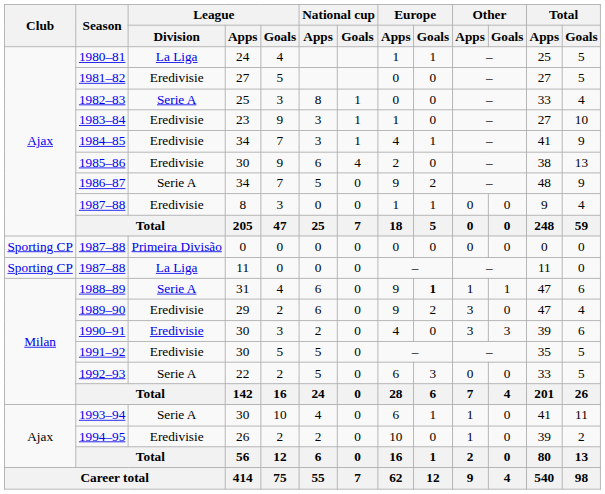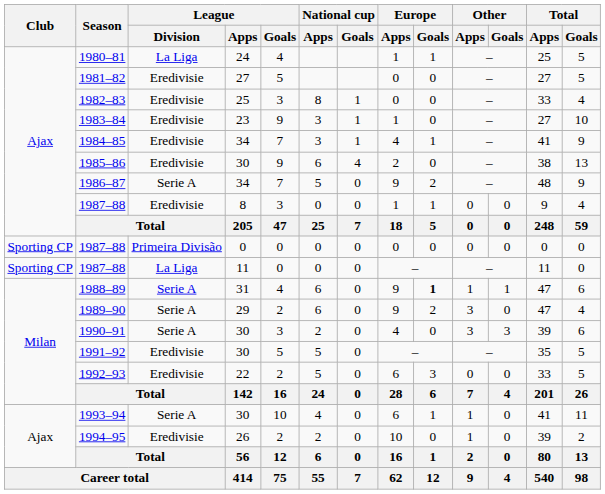 <table class="wikitable" style="text-align:center">
 <tr>
 <th rowspan="2">Club</th>
 <th rowspan="2">Season</th>
 <th colspan="3">League</th>
 <th colspan="2">National cup</th>
 <th colspan="2">Europe</th>
 <th colspan="2">Other</th>
 <th colspan="2">Total</th>
 </tr>
 <tr>
 <th>Division</th>
 <th>Apps</th>
 <th>Goals</th>
 <th>Apps</th>
 <th>Goals</th>
 <th>Apps</th>
 <th>Goals</th>
 <th>Apps</th>
 <th>Goals</th>
 <th>Apps</th>
 <th>Goals</th>
 </tr>
 <tr>
 <td rowspan="9"><a href='#'>Ajax</a></td>
 <td><a href='#'>1980–81</a></td>
 <td><a href='#'>La Liga</a></td>
 <td>24</td>
 <td>4</td>
 <td></td>
 <td></td>
 <td>1</td>
 <td>1</td>
 <td colspan="2">–</td>
 <td>25</td>
 <td>5</td>
 </tr>
 <tr>
 <td><a href='#'>1981–82</a></td>
 <td>Eredivisie</td>
 <td>27</td>
 <td>5</td>
 <td></td>
 <td></td>
 <td>0</td>
 <td>0</td>
 <td colspan="2">–</td>
 <td>27</td>
 <td>5</td>
 </tr>
 <tr>
 <td><a href='#'>1982–83</a></td>
-<td><a href='#'>Serie A</a></td>
+<td>Eredivisie</td>
 <td>25</td>
 <td>3</td>
 <td>8</td>
 <td>1</td>
 <td>0</td>
 <td>0</td>
 <td colspan="2">–</td>
 <td>33</td>
 <td>4</td>
 </tr>
 <tr>
 <td><a href='#'>1983–84</a></td>
 <td>Eredivisie</td>
 <td>23</td>
 <td>9</td>
 <td>3</td>
 <td>1</td>
 <td>1</td>
 <td>0</td>
 <td colspan="2">–</td>
 <td>27</td>
 <td>10</td>
 </tr>
 <tr>
 <td><a href='#'>1984–85</a></td>
 <td>Eredivisie</td>
 <td>34</td>
 <td>7</td>
 <td>3</td>
 <td>1</td>
 <td>4</td>
 <td>1</td>
 <td colspan="2">–</td>
 <td>41</td>
 <td>9</td>
 </tr>
 <tr>
 <td><a href='#'>1985–86</a></td>
 <td>Eredivisie</td>
 <td>30</td>
 <td>9</td>
 <td>6</td>
 <td>4</td>
 <td>2</td>
 <td>0</td>
 <td colspan="2">–</td>
 <td>38</td>
 <td>13</td>
 </tr>
 <tr>
 <td><a href='#'>1986–87</a></td>
 <td>Serie A</td>
 <td>34</td>
 <td>7</td>
 <td>5</td>
 <td>0</td>
 <td>9</td>
 <td>2</td>
 <td colspan="2">–</td>
 <td>48</td>
 <td>9</td>
 </tr>
 <tr>
 <td><a href='#'>1987–88</a></td>
 <td>Eredivisie</td>
 <td>8</td>
 <td>3</td>
 <td>0</td>
 <td>0</td>
 <td>1</td>
 <td>1</td>
 <td>0</td>
 <td>0</td>
 <td>9</td>
 <td>4</td>
 </tr>
 <tr>
 <th colspan="2">Total</th>
 <th>205</th>
 <th>47</th>
 <th>25</th>
 <th>7</th>
 <th>18</th>
 <th>5</th>
 <th>0</th>
 <th>0</th>
 <th>248</th>
 <th>59</th>
 </tr>
 <tr>
 <td><a href='#'>Sporting CP</a></td>
 <td><a href='#'>1987–88</a></td>
 <td><a href='#'>Primeira Divisão</a></td>
 <td>0</td>
 <td>0</td>
 <td>0</td>
 <td>0</td>
 <td>0</td>
 <td>0</td>
 <td>0</td>
 <td>0</td>
 <td>0</td>
 <td>0</td>
 </tr>
 <tr>
 <td><a href='#'>Sporting CP</a></td>
 <td><a href='#'>1987–88</a></td>
 <td><a href='#'>La Liga</a></td>
 <td>11</td>
 <td>0</td>
 <td>0</td>
 <td>0</td>
 <td colspan="2">–</td>
 <td colspan="2">–</td>
 <td>11</td>
 <td>0</td>
 </tr>
 <tr>
 <td rowspan="6"><a href='#'>Milan</a></td>
 <td><a href='#'>1988–89</a></td>
 <td><a href='#'>Serie A</a></td>
 <td>31</td>
 <td>4</td>
 <td>6</td>
 <td>0</td>
 <td>9</td>
 <td><strong>1</strong></td>
 <td>1</td>
 <td>1</td>
 <td>47</td>
 <td>6</td>
 </tr>
 <tr>
 <td><a href='#'>1989–90</a></td>
-<td>Eredivisie</td>
+<td>Serie A</td>
 <td>29</td>
 <td>2</td>
 <td>6</td>
 <td>0</td>
 <td>9</td>
 <td>2</td>
 <td>3</td>
 <td>0</td>
 <td>47</td>
 <td>4</td>
 </tr>
 <tr>
 <td><a href='#'>1990–91</a></td>
-<td><a href='#'>Eredivisie</a></td>
+<td>Serie A</td>
 <td>30</td>
 <td>3</td>
 <td>2</td>
 <td>0</td>
 <td>4</td>
 <td>0</td>
 <td>3</td>
 <td>3</td>
 <td>39</td>
 <td>6</td>
 </tr>
 <tr>
 <td><a href='#'>1991–92</a></td>
 <td>Eredivisie</td>
 <td>30</td>
 <td>5</td>
 <td>5</td>
 <td>0</td>
 <td colspan="2">–</td>
 <td colspan="2">–</td>
 <td>35</td>
 <td>5</td>
 </tr>
 <tr>
 <td><a href='#'>1992–93</a></td>
-<td>Serie A</td>
+<td>Eredivisie</td>
 <td>22</td>
 <td>2</td>
 <td>5</td>
 <td>0</td>
 <td>6</td>
 <td>3</td>
 <td>0</td>
 <td>0</td>
 <td>33</td>
 <td>5</td>
 </tr>
 <tr>
 <th colspan="2">Total</th>
 <th>142</th>
 <th>16</th>
 <th>24</th>
 <th>0</th>
 <th>28</th>
 <th>6</th>
 <th>7</th>
 <th>4</th>
 <th>201</th>
 <th>26</th>
 </tr>
 <tr>
 <td rowspan="3">Ajax</td>
 <td><a href='#'>1993–94</a></td>
 <td>Serie A</td>
 <td>30</td>
 <td>10</td>
 <td>4</td>
 <td>0</td>
 <td>6</td>
 <td>1</td>
 <td>1</td>
 <td>0</td>
 <td>41</td>
 <td>11</td>
 </tr>
 <tr>
 <td><a href='#'>1994–95</a></td>
 <td>Eredivisie</td>
 <td>26</td>
 <td>2</td>
 <td>2</td>
 <td>0</td>
 <td>10</td>
 <td>0</td>
 <td>1</td>
 <td>0</td>
 <td>39</td>
 <td>2</td>
 </tr>
 <tr>
 <th colspan="2">Total</th>
 <th>56</th>
 <th>12</th>
 <th>6</th>
 <th>0</th>
 <th>16</th>
 <th>1</th>
 <th>2</th>
 <th>0</th>
 <th>80</th>
 <th>13</th>
 </tr>
 <tr>
 <th colspan="3">Career total</th>
 <th>414</th>
 <th>75</th>
 <th>55</th>
 <th>7</th>
 <th>62</th>
 <th>12</th>
 <th>9</th>
 <th>4</th>
 <th>540</th>
 <th>98</th>
 </tr>
 </table>
